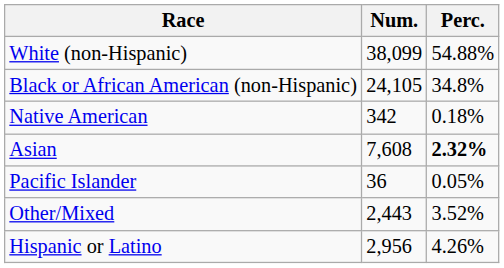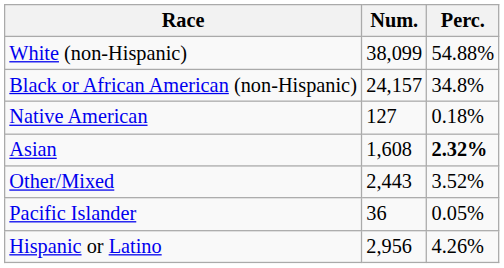 <table class="wikitable">
 <tr>
 <th>Race</th>
 <th>Num.</th>
 <th>Perc.</th>
 </tr>
 <tr>
 <td><a href='#'>White</a> (non-Hispanic)</td>
 <td>38,099</td>
 <td>54.88%</td>
 </tr>
 <tr>
 <td><a href='#'>Black or African American</a> (non-Hispanic)</td>
-<td>24,105</td>
+<td>24,157</td>
 <td>34.8%</td>
 </tr>
 <tr>
 <td><a href='#'>Native American</a></td>
-<td>342</td>
+<td>127</td>
 <td>0.18%</td>
 </tr>
 <tr>
 <td><a href='#'>Asian</a></td>
-<td>7,608</td>
+<td>1,608</td>
 <td><strong>2.32%</strong></td>
+</tr>
+<tr>
+<td><a href='#'>Other/Mixed</a></td>
+<td>2,443</td>
+<td>3.52%</td>
 </tr>
 <tr>
 <td><a href='#'>Pacific Islander</a></td>
 <td>36</td>
 <td>0.05%</td>
 </tr>
 <tr>
-<td><a href='#'>Other/Mixed</a></td>
-<td>2,443</td>
-<td>3.52%</td>
-</tr>
-<tr>
 <td><a href='#'>Hispanic</a> or <a href='#'>Latino</a></td>
 <td>2,956</td>
 <td>4.26%</td>
 </tr>
 </table>
